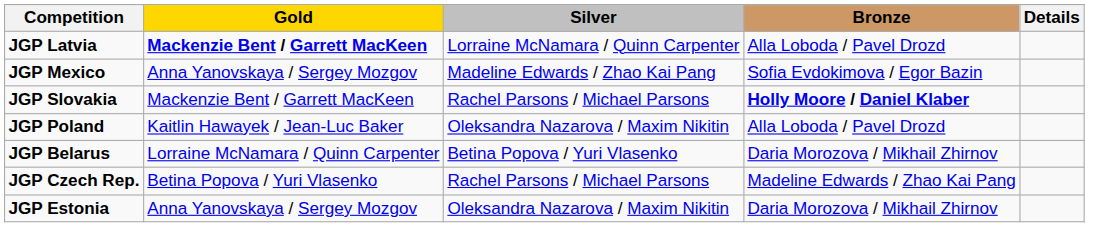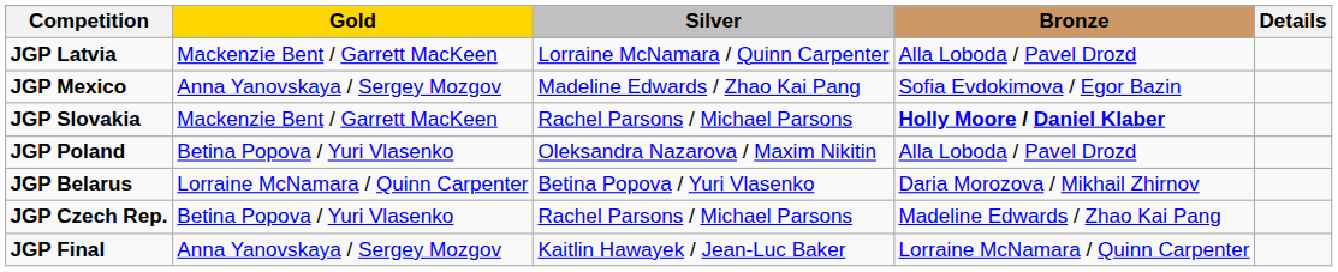 <table class="wikitable">
 <tr>
 <th>Competition</th>
 <td align=center bgcolor=gold><strong>Gold</strong></td>
 <td align=center bgcolor=silver><strong>Silver</strong></td>
 <td align=center bgcolor=cc9966><strong>Bronze</strong></td>
 <th>Details</th>
 </tr>
 <tr>
 <td><strong>JGP Latvia</strong></td>
-<td><strong> <a href='#'>Mackenzie Bent</a> / <a href='#'>Garrett MacKeen</a></strong></td>
+<td> <a href='#'>Mackenzie Bent</a> / <a href='#'>Garrett MacKeen</a></td>
 <td> <a href='#'>Lorraine McNamara</a> / <a href='#'>Quinn Carpenter</a></td>
 <td> <a href='#'>Alla Loboda</a> / <a href='#'>Pavel Drozd</a></td>
 <td></td>
 </tr>
 <tr>
 <td><strong>JGP Mexico</strong></td>
 <td> <a href='#'>Anna Yanovskaya</a> / <a href='#'>Sergey Mozgov</a></td>
 <td> <a href='#'>Madeline Edwards</a> / <a href='#'>Zhao Kai Pang</a></td>
 <td> <a href='#'>Sofia Evdokimova</a> / <a href='#'>Egor Bazin</a></td>
 <td></td>
 </tr>
 <tr>
 <td><strong>JGP Slovakia</strong></td>
 <td> <a href='#'>Mackenzie Bent</a> / <a href='#'>Garrett MacKeen</a></td>
 <td> <a href='#'>Rachel Parsons</a> / <a href='#'>Michael Parsons</a></td>
 <td><strong> <a href='#'>Holly Moore</a> / <a href='#'>Daniel Klaber</a></strong></td>
 <td></td>
 </tr>
 <tr>
 <td><strong>JGP Poland</strong></td>
-<td> <a href='#'>Kaitlin Hawayek</a> / <a href='#'>Jean-Luc Baker</a></td>
+<td> <a href='#'>Betina Popova</a> / <a href='#'>Yuri Vlasenko</a></td>
 <td> <a href='#'>Oleksandra Nazarova</a> / <a href='#'>Maxim Nikitin</a></td>
 <td> <a href='#'>Alla Loboda</a> / <a href='#'>Pavel Drozd</a></td>
 <td></td>
 </tr>
 <tr>
 <td><strong>JGP Belarus</strong></td>
 <td> <a href='#'>Lorraine McNamara</a> / <a href='#'>Quinn Carpenter</a></td>
 <td> <a href='#'>Betina Popova</a> / <a href='#'>Yuri Vlasenko</a></td>
 <td> <a href='#'>Daria Morozova</a> / <a href='#'>Mikhail Zhirnov</a></td>
 <td></td>
 </tr>
 <tr>
 <td><strong>JGP Czech Rep.</strong></td>
 <td> <a href='#'>Betina Popova</a> / <a href='#'>Yuri Vlasenko</a></td>
 <td> <a href='#'>Rachel Parsons</a> / <a href='#'>Michael Parsons</a></td>
 <td> <a href='#'>Madeline Edwards</a> / <a href='#'>Zhao Kai Pang</a></td>
 <td></td>
 </tr>
 <tr>
-<td><strong>JGP Estonia</strong></td>
+<td><strong>JGP Final</strong></td>
 <td> <a href='#'>Anna Yanovskaya</a> / <a href='#'>Sergey Mozgov</a></td>
-<td> <a href='#'>Oleksandra Nazarova</a> / <a href='#'>Maxim Nikitin</a></td>
-<td> <a href='#'>Daria Morozova</a> / <a href='#'>Mikhail Zhirnov</a></td>
+<td> <a href='#'>Kaitlin Hawayek</a> / <a href='#'>Jean-Luc Baker</a></td>
+<td> <a href='#'>Lorraine McNamara</a> / <a href='#'>Quinn Carpenter</a></td>
 <td></td>
 </tr>
 </table>
